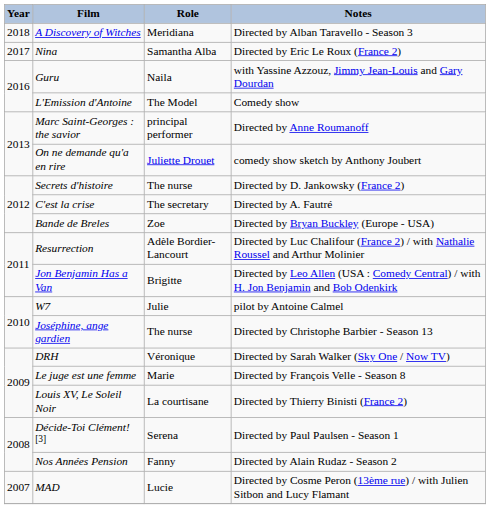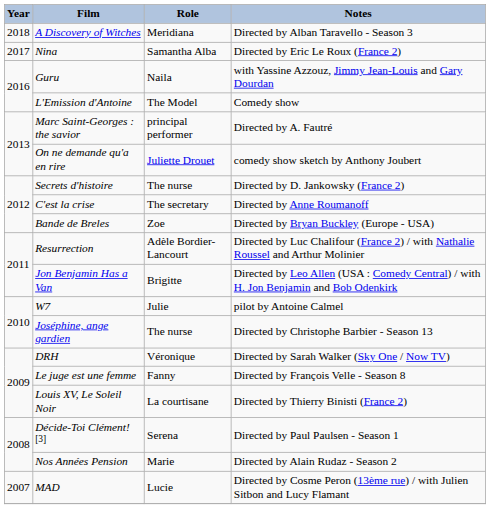 <table class="wikitable" style="font-size:90%;">
 <tr>
 <th style="background:#B0C4DE;">Year</th>
 <th style="background:#B0C4DE;">Film</th>
 <th style="background:#B0C4DE;">Role</th>
 <th style="background:#B0C4DE;">Notes</th>
 </tr>
 <tr>
 <td rowspan=1>2018</td>
 <td><em><a href='#'>A Discovery of Witches</a></em></td>
 <td>Meridiana</td>
 <td>Directed by Alban Taravello - Season 3</td>
 </tr>
 <tr>
 <td rowspan=1>2017</td>
 <td><em>Nina</em></td>
 <td>Samantha Alba</td>
 <td>Directed by Eric Le Roux (<a href='#'>France 2</a>)</td>
 </tr>
 <tr>
 <td rowspan=2>2016</td>
 <td><em>Guru</em></td>
 <td>Naila</td>
 <td>with Yassine Azzouz, <a href='#'>Jimmy Jean-Louis</a> and <a href='#'>Gary Dourdan</a></td>
 </tr>
 <tr>
 <td><em>L'Emission d'Antoine</em></td>
 <td>The Model</td>
 <td>Comedy show</td>
 </tr>
 <tr>
 <td rowspan=2>2013</td>
 <td><em>Marc Saint-Georges : the savior</em></td>
 <td>principal performer</td>
-<td>Directed by <a href='#'>Anne Roumanoff</a></td>
+<td>Directed by A. Fautré</td>
 </tr>
 <tr>
 <td><em>On ne demande qu'a en rire</em></td>
 <td><a href='#'>Juliette Drouet</a></td>
 <td>comedy show sketch by Anthony Joubert</td>
 </tr>
 <tr>
 <td rowspan=3>2012</td>
 <td><em>Secrets d'histoire</em></td>
 <td>The nurse</td>
 <td>Directed by D. Jankowsky (<a href='#'>France 2</a>)</td>
 </tr>
 <tr>
 <td><em>C'est la crise</em></td>
 <td>The secretary</td>
-<td>Directed by A. Fautré</td>
+<td>Directed by <a href='#'>Anne Roumanoff</a></td>
 </tr>
 <tr>
 <td><em>Bande de Breles</em></td>
 <td>Zoe</td>
 <td>Directed by <a href='#'>Bryan Buckley</a> (Europe - USA)</td>
 </tr>
 <tr>
 <td rowspan=2>2011</td>
 <td><em>Resurrection</em></td>
 <td>Adèle Bordier-Lancourt</td>
 <td>Directed by Luc Chalifour (<a href='#'>France 2</a>) / with <a href='#'>Nathalie Roussel</a> and Arthur Molinier</td>
 </tr>
 <tr>
 <td><em><a href='#'>Jon Benjamin Has a Van</a></em></td>
 <td>Brigitte</td>
 <td>Directed by <a href='#'>Leo Allen</a> (USA : <a href='#'>Comedy Central</a>) / with <a href='#'>H. Jon Benjamin</a> and <a href='#'>Bob Odenkirk</a></td>
 </tr>
 <tr>
 <td rowspan=2>2010</td>
 <td><em>W7</em></td>
 <td>Julie</td>
 <td>pilot by Antoine Calmel</td>
 </tr>
 <tr>
 <td><em><a href='#'>Joséphine, ange gardien</a></em></td>
 <td>The nurse</td>
 <td>Directed by Christophe Barbier - Season 13</td>
 </tr>
 <tr>
 <td rowspan=3>2009</td>
 <td><em>DRH</em></td>
 <td>Véronique</td>
 <td>Directed by Sarah Walker (<a href='#'>Sky One</a> / <a href='#'>Now TV</a>)</td>
 </tr>
 <tr>
 <td><em>Le juge est une femme</em></td>
-<td>Marie</td>
+<td>Fanny</td>
 <td>Directed by François Velle - Season 8</td>
 </tr>
 <tr>
 <td><em>Louis XV, Le Soleil Noir</em></td>
 <td>La courtisane</td>
 <td>Directed by Thierry Binisti (<a href='#'>France 2</a>)</td>
 </tr>
 <tr>
 <td rowspan=2>2008</td>
 <td><em>Décide-Toi Clément!</em> <sup>[3]</sup></td>
 <td>Serena</td>
 <td>Directed by Paul Paulsen - Season 1</td>
 </tr>
 <tr>
 <td><em>Nos Années Pension</em></td>
-<td>Fanny</td>
+<td>Marie</td>
 <td>Directed by Alain Rudaz - Season 2</td>
 </tr>
 <tr>
 <td>2007</td>
 <td><em>MAD</em></td>
 <td>Lucie</td>
 <td>Directed by Cosme Peron (<a href='#'>13ème rue</a>) / with Julien Sitbon and Lucy Flamant</td>
 </tr>
 <tr>
 </tr>
 </table>
